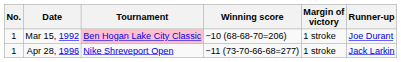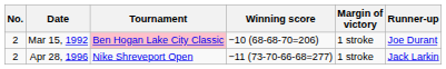 <table class="wikitable" style="font-size:95%;">
 <tr>
 <th>No.</th>
 <th>Date</th>
 <th>Tournament</th>
 <th>Winning score</th>
 <th>Margin of<br>victory</th>
 <th>Runner-up</th>
 </tr>
 <tr>
-<td align=center>1</td>
+<td align=center>2</td>
 <td align=right>Mar 15, <a href='#'>1992</a></td>
 <td style="background: pink;"><a href='#'>Ben Hogan Lake City Classic</a></td>
 <td>−10 (68-68-70=206)</td>
 <td>1 stroke</td>
 <td> <a href='#'>Joe Durant</a></td>
 </tr>
 <tr>
-<td align=center>1</td>
+<td align=center>2</td>
 <td align=right>Apr 28, <a href='#'>1996</a></td>
 <td><a href='#'>Nike Shreveport Open</a></td>
 <td>−11 (73-70-66-68=277)</td>
 <td>1 stroke</td>
 <td> <a href='#'>Jack Larkin</a></td>
 </tr>
 </table>
